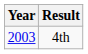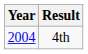 <table class="wikitable" style="text-align:center">
 <tr>
 <th>Year</th>
 <th>Result</th>
 </tr>
 <tr>
-<td><a href='#'>2003</a></td>
+<td><a href='#'>2004</a></td>
 <td>4th</td>
 </tr>
 </table>
